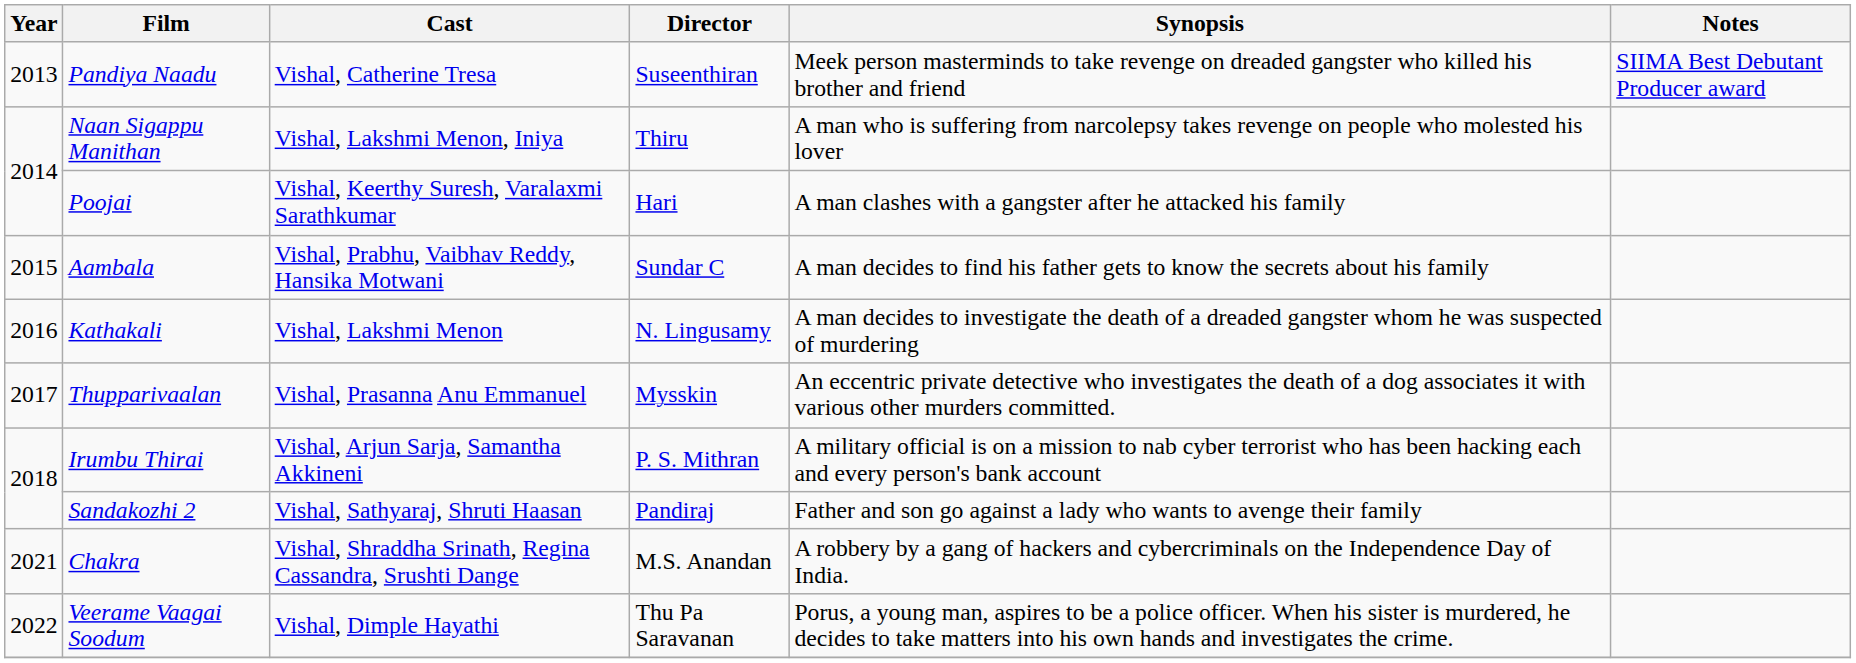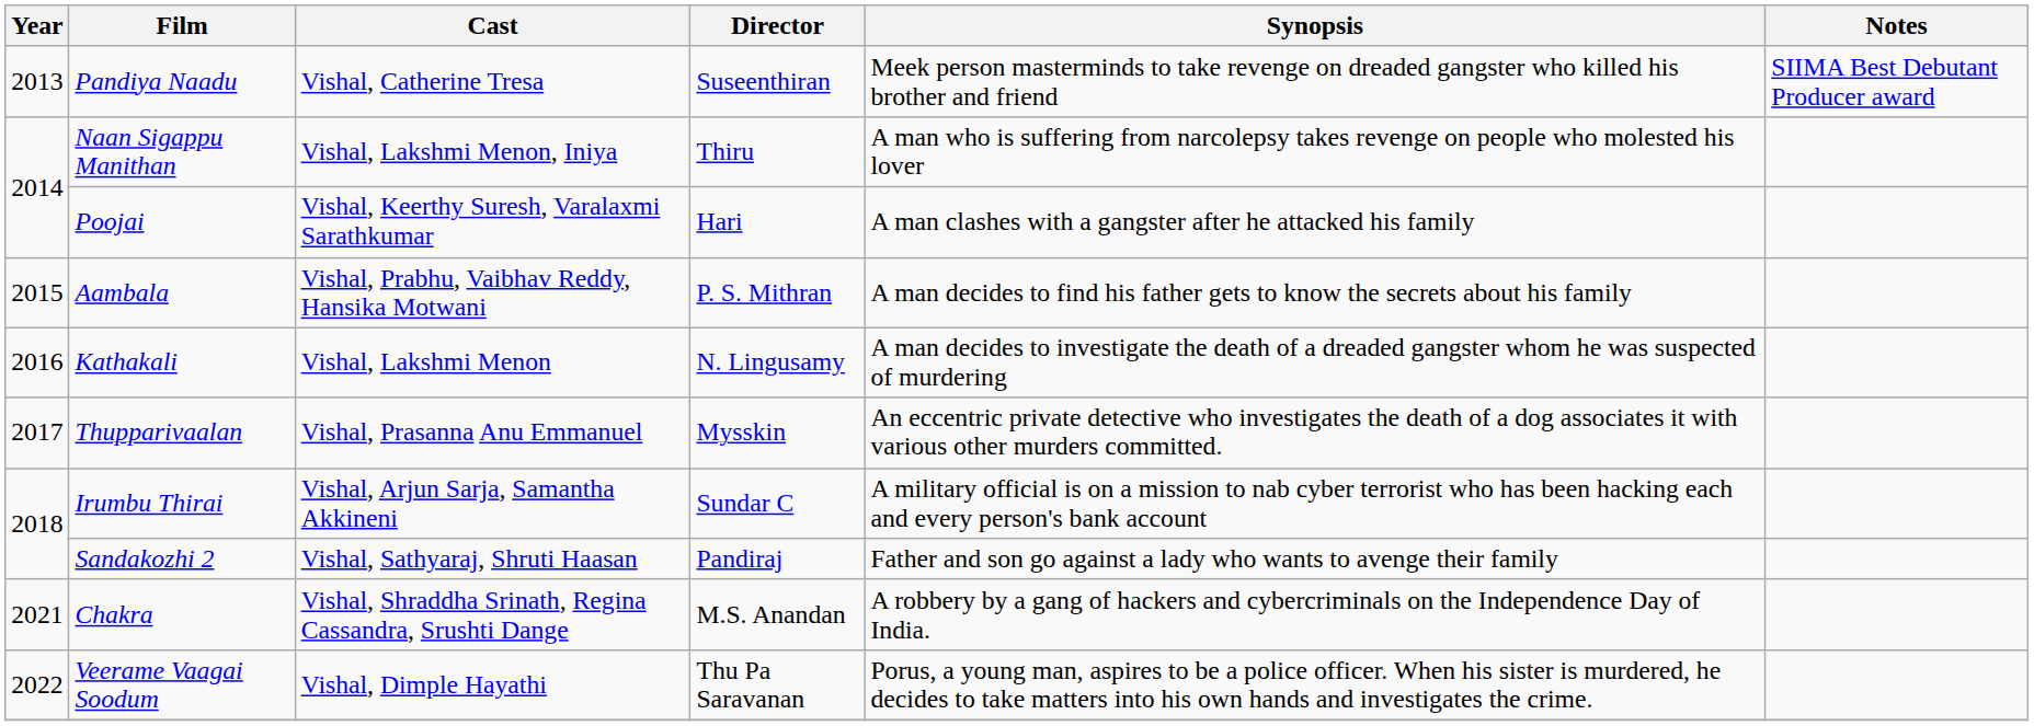 <table class="wikitable sortable plainrowheaders">
 <tr>
 <th>Year</th>
 <th>Film</th>
 <th>Cast</th>
 <th>Director</th>
 <th>Synopsis</th>
 <th>Notes</th>
 </tr>
 <tr>
 <td rowspan="1">2013</td>
 <td><em><a href='#'>Pandiya Naadu</a></em></td>
 <td><a href='#'>Vishal</a>, <a href='#'>Catherine Tresa</a></td>
 <td><a href='#'>Suseenthiran</a></td>
 <td>Meek person masterminds to take revenge on dreaded gangster who killed his brother and friend</td>
 <td><a href='#'>SIIMA Best Debutant Producer award</a></td>
 </tr>
 <tr>
 <td rowspan="2">2014</td>
 <td><em><a href='#'>Naan Sigappu Manithan</a></em></td>
 <td><a href='#'>Vishal</a>, <a href='#'>Lakshmi Menon</a>, <a href='#'>Iniya</a></td>
 <td><a href='#'>Thiru</a></td>
 <td>A man who is suffering from narcolepsy takes revenge on people who molested his lover</td>
 <td></td>
 </tr>
 <tr>
 <td><em><a href='#'>Poojai</a></em></td>
 <td><a href='#'>Vishal</a>, <a href='#'>Keerthy Suresh</a>, <a href='#'>Varalaxmi Sarathkumar</a></td>
 <td><a href='#'>Hari</a></td>
 <td>A man clashes with a gangster after he attacked his family</td>
 <td></td>
 </tr>
 <tr>
 <td rowspan="1">2015</td>
 <td><em><a href='#'>Aambala</a></em></td>
 <td><a href='#'>Vishal</a>, <a href='#'>Prabhu</a>, <a href='#'>Vaibhav Reddy</a>, <a href='#'>Hansika Motwani</a></td>
-<td><a href='#'>Sundar C</a></td>
+<td><a href='#'>P. S. Mithran</a></td>
 <td>A man decides to find his father gets to know the secrets about his family</td>
 <td></td>
 </tr>
 <tr>
 <td rowspan="1">2016</td>
 <td><em><a href='#'>Kathakali</a></em></td>
 <td><a href='#'>Vishal</a>, <a href='#'>Lakshmi Menon</a></td>
 <td><a href='#'>N. Lingusamy</a></td>
 <td>A man decides to investigate the death of a dreaded gangster whom he was suspected of murdering</td>
 <td></td>
 </tr>
 <tr>
 <td rowspan="1">2017</td>
 <td><em><a href='#'>Thupparivaalan</a></em></td>
 <td><a href='#'>Vishal</a>, <a href='#'>Prasanna</a> <a href='#'>Anu Emmanuel</a></td>
 <td><a href='#'>Mysskin</a></td>
 <td>An eccentric private detective who investigates the death of a dog associates it with various other murders committed.</td>
 <td></td>
 </tr>
 <tr>
 <td rowspan="2">2018</td>
 <td><em><a href='#'>Irumbu Thirai</a></em></td>
 <td><a href='#'>Vishal</a>, <a href='#'>Arjun Sarja</a>, <a href='#'>Samantha Akkineni</a></td>
-<td><a href='#'>P. S. Mithran</a></td>
+<td><a href='#'>Sundar C</a></td>
 <td>A military official is on a mission to nab cyber terrorist who has been hacking each and every person's bank account</td>
 <td></td>
 </tr>
 <tr>
 <td><em><a href='#'>Sandakozhi 2</a></em></td>
 <td><a href='#'>Vishal</a>, <a href='#'>Sathyaraj</a>, <a href='#'>Shruti Haasan</a></td>
 <td><a href='#'>Pandiraj</a></td>
 <td>Father and son go against a lady who wants to avenge their family</td>
 <td></td>
 </tr>
 <tr>
 <td>2021</td>
 <td><em><a href='#'>Chakra</a></em></td>
 <td><a href='#'>Vishal</a>, <a href='#'>Shraddha Srinath</a>, <a href='#'>Regina Cassandra</a>, <a href='#'>Srushti Dange</a></td>
 <td>M.S. Anandan</td>
 <td>A robbery by a gang of hackers and cybercriminals on the Independence Day of India.</td>
 <td></td>
 </tr>
 <tr>
 <td>2022</td>
 <td><em><a href='#'>Veerame Vaagai Soodum</a></em></td>
 <td><a href='#'>Vishal</a>, <a href='#'>Dimple Hayathi</a></td>
 <td>Thu Pa Saravanan</td>
 <td>Porus, a young man, aspires to be a police officer. When his sister is murdered, he decides to take matters into his own hands and investigates the crime.</td>
 <td></td>
 </tr>
 <tr>
 </tr>
 </table>
